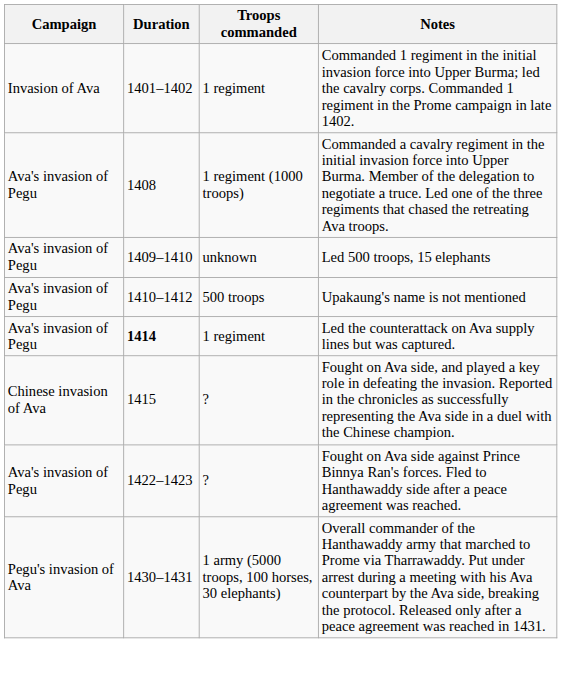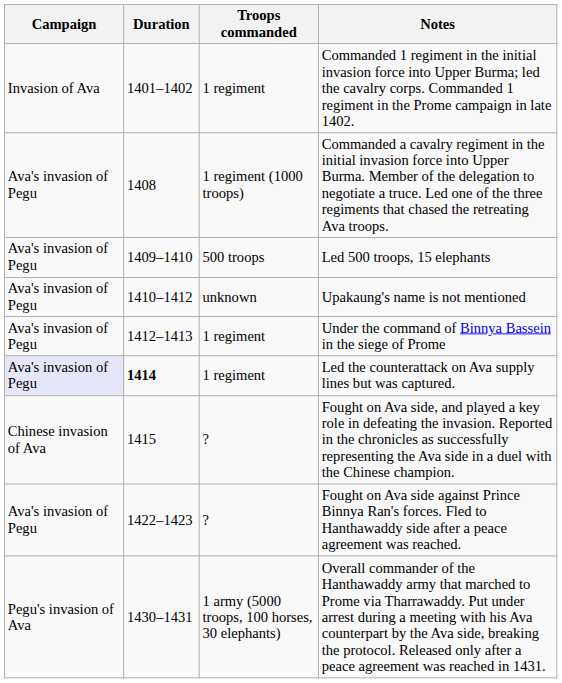 <table class="wikitable" border="1">
 <tr>
 <th width=15%>Campaign</th>
 <th width=5%>Duration</th>
 <th width=15%>Troops commanded</th>
 <th width=30%>Notes</th>
 </tr>
 <tr>
 <td>Invasion of Ava</td>
 <td>1401–1402</td>
 <td>1 regiment</td>
 <td>Commanded 1 regiment in the initial invasion force into Upper Burma; led the cavalry corps. Commanded 1 regiment in the Prome campaign in late 1402.</td>
 </tr>
 <tr>
 <td>Ava's invasion of Pegu</td>
 <td>1408</td>
 <td>1 regiment (1000 troops)</td>
 <td>Commanded a cavalry regiment in the initial invasion force into Upper Burma. Member of the delegation to negotiate a truce. Led one of the three regiments that chased the retreating Ava troops.</td>
 </tr>
 <tr>
 <td>Ava's invasion of Pegu</td>
 <td>1409–1410</td>
-<td>unknown</td>
+<td>500 troops</td>
 <td>Led 500 troops, 15 elephants</td>
 </tr>
 <tr>
 <td>Ava's invasion of Pegu</td>
 <td>1410–1412</td>
-<td>500 troops</td>
+<td>unknown</td>
 <td>Upakaung's name is not mentioned</td>
 </tr>
 <tr>
 <td>Ava's invasion of Pegu</td>
+<td>1412–1413</td>
+<td>1 regiment</td>
+<td>Under the command of <a href='#'>Binnya Bassein</a> in the siege of Prome</td>
+</tr>
+<tr>
+<td style="background: lavender;">Ava's invasion of Pegu</td>
 <td><strong>1414</strong></td>
 <td>1 regiment</td>
 <td>Led the counterattack on Ava supply lines but was captured.</td>
 </tr>
 <tr>
 <td>Chinese invasion of Ava</td>
 <td>1415</td>
 <td>?</td>
 <td>Fought on Ava side, and played a key role in defeating the invasion. Reported in the chronicles as successfully representing the Ava side in a duel with the Chinese champion.</td>
 </tr>
 <tr>
 <td>Ava's invasion of Pegu</td>
 <td>1422–1423</td>
 <td>?</td>
 <td>Fought on Ava side against Prince Binnya Ran's forces. Fled to Hanthawaddy side after a peace agreement was reached.</td>
 </tr>
 <tr>
 <td>Pegu's invasion of Ava</td>
 <td>1430–1431</td>
 <td>1 army (5000 troops, 100 horses, 30 elephants)</td>
 <td>Overall commander of the Hanthawaddy army that marched to Prome via Tharrawaddy. Put under arrest during a meeting with his Ava counterpart by the Ava side, breaking the protocol. Released only after a peace agreement was reached in 1431.</td>
 </tr>
 </table>
